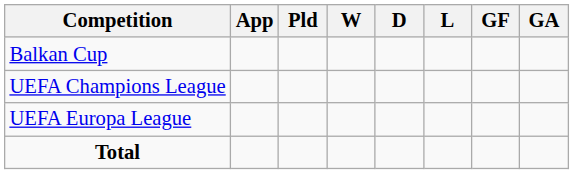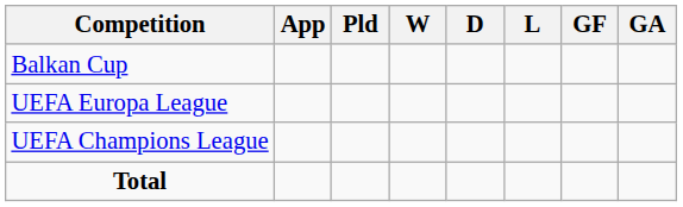 <table class="wikitable">
 <tr>
 <th>Competition</th>
 <th width="30">App</th>
 <th width="30">Pld</th>
 <th width="30">W</th>
 <th width="30">D</th>
 <th width="30">L</th>
 <th width="30">GF</th>
 <th width="30">GA</th>
 </tr>
 <tr>
 <td align=><a href='#'>Balkan Cup</a></td>
 <td></td>
 <td></td>
 <td></td>
 <td></td>
 <td></td>
 <td></td>
 <td></td>
 </tr>
 <tr>
-<td align=><a href='#'>UEFA Champions League</a></td>
+<td align=><a href='#'>UEFA Europa League</a></td>
 <td></td>
 <td></td>
 <td></td>
 <td></td>
 <td></td>
 <td></td>
 <td></td>
 </tr>
 <tr>
-<td align=><a href='#'>UEFA Europa League</a></td>
+<td align=><a href='#'>UEFA Champions League</a></td>
 <td></td>
 <td></td>
 <td></td>
 <td></td>
 <td></td>
 <td></td>
 <td></td>
 </tr>
 <tr>
 <td align="center"><strong>Total</strong></td>
 <td></td>
 <td></td>
 <td></td>
 <td></td>
 <td></td>
 <td></td>
 <td></td>
 </tr>
 </table>
